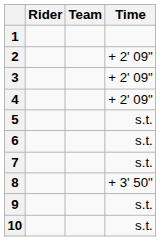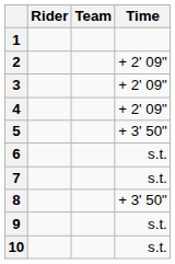 <table class="wikitable">
 <tr>
 <th></th>
 <th>Rider</th>
 <th>Team</th>
 <th>Time</th>
 </tr>
 <tr>
 <th>1</th>
 <td></td>
 <td></td>
 <td align="right"></td>
 </tr>
 <tr>
 <th>2</th>
 <td></td>
 <td></td>
 <td align="right">+ 2' 09"</td>
 </tr>
 <tr>
 <th>3</th>
 <td></td>
 <td></td>
 <td align="right">+ 2' 09"</td>
 </tr>
 <tr>
 <th>4</th>
 <td></td>
 <td></td>
 <td align="right">+ 2' 09"</td>
 </tr>
 <tr>
 <th>5</th>
 <td></td>
 <td></td>
-<td align="right">s.t.</td>
+<td align="right">+ 3' 50"</td>
 </tr>
 <tr>
 <th>6</th>
 <td></td>
 <td></td>
 <td align="right">s.t.</td>
 </tr>
 <tr>
 <th>7</th>
 <td></td>
 <td></td>
 <td align="right">s.t.</td>
 </tr>
 <tr>
 <th>8</th>
 <td></td>
 <td></td>
 <td align="right">+ 3' 50"</td>
 </tr>
 <tr>
 <th>9</th>
 <td></td>
 <td></td>
 <td align="right">s.t.</td>
 </tr>
 <tr>
 <th>10</th>
 <td></td>
 <td></td>
 <td align="right">s.t.</td>
 </tr>
 </table>
